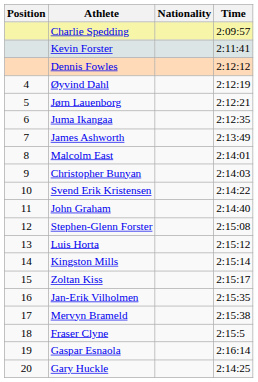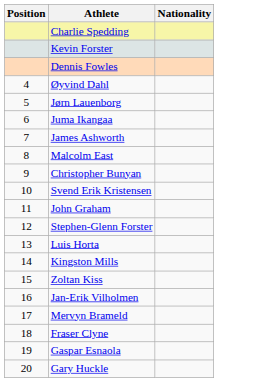 <table class="wikitable sortable">
 <tr>
 <th>Position</th>
 <th>Athlete</th>
 <th>Nationality</th>
-<th>Time</th>
 </tr>
 <tr bgcolor="#F7F6A8">
 <td align=center></td>
 <td><a href='#'>Charlie Spedding</a></td>
 <td></td>
-<td>2:09:57</td>
 </tr>
 <tr bgcolor="#DCE5E5">
 <td align=center></td>
 <td><a href='#'>Kevin Forster</a></td>
 <td></td>
-<td>2:11:41</td>
 </tr>
 <tr bgcolor="#FFDAB9">
 <td align=center></td>
 <td><a href='#'>Dennis Fowles</a></td>
 <td></td>
-<td>2:12:12</td>
 </tr>
 <tr>
 <td align=center>4</td>
 <td><a href='#'>Øyvind Dahl</a></td>
 <td></td>
-<td>2:12:19</td>
 </tr>
 <tr>
 <td align=center>5</td>
 <td><a href='#'>Jørn Lauenborg</a></td>
 <td></td>
-<td>2:12:21</td>
 </tr>
 <tr>
 <td align=center>6</td>
 <td><a href='#'>Juma Ikangaa</a></td>
 <td></td>
-<td>2:12:35</td>
 </tr>
 <tr>
 <td align=center>7</td>
 <td><a href='#'>James Ashworth</a></td>
 <td></td>
-<td>2:13:49</td>
 </tr>
 <tr>
 <td align=center>8</td>
 <td><a href='#'>Malcolm East</a></td>
 <td></td>
-<td>2:14:01</td>
 </tr>
 <tr>
 <td align=center>9</td>
 <td><a href='#'>Christopher Bunyan</a></td>
 <td></td>
-<td>2:14:03</td>
 </tr>
 <tr>
 <td align=center>10</td>
 <td><a href='#'>Svend Erik Kristensen</a></td>
 <td></td>
-<td>2:14:22</td>
 </tr>
 <tr>
 <td align=center>11</td>
 <td><a href='#'>John Graham</a></td>
 <td></td>
-<td>2:14:40</td>
 </tr>
 <tr>
 <td align=center>12</td>
 <td><a href='#'>Stephen-Glenn Forster</a></td>
 <td></td>
-<td>2:15:08</td>
 </tr>
 <tr>
 <td align=center>13</td>
 <td><a href='#'>Luis Horta</a></td>
 <td></td>
-<td>2:15:12</td>
 </tr>
 <tr>
 <td align=center>14</td>
 <td><a href='#'>Kingston Mills</a></td>
 <td></td>
-<td>2:15:14</td>
 </tr>
 <tr>
 <td align=center>15</td>
 <td><a href='#'>Zoltan Kiss</a></td>
 <td></td>
-<td>2:15:17</td>
 </tr>
 <tr>
 <td align=center>16</td>
 <td><a href='#'>Jan-Erik Vilholmen</a></td>
 <td></td>
-<td>2:15:35</td>
 </tr>
 <tr>
 <td align=center>17</td>
 <td><a href='#'>Mervyn Brameld</a></td>
 <td></td>
-<td>2:15:38</td>
 </tr>
 <tr>
 <td align=center>18</td>
 <td><a href='#'>Fraser Clyne</a></td>
 <td></td>
-<td>2:15:5</td>
 </tr>
 <tr>
 <td align=center>19</td>
 <td><a href='#'>Gaspar Esnaola</a></td>
 <td></td>
-<td>2:16:14</td>
 </tr>
 <tr>
 <td align=center>20</td>
 <td><a href='#'>Gary Huckle</a></td>
 <td></td>
-<td>2:14:25</td>
 </tr>
 </table>
